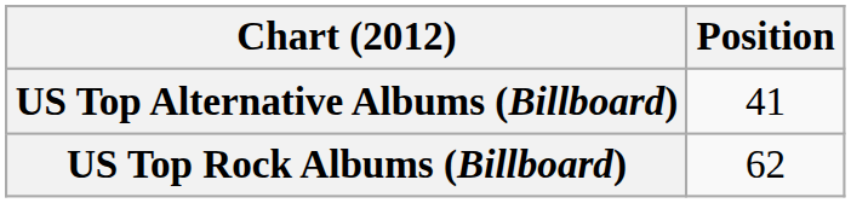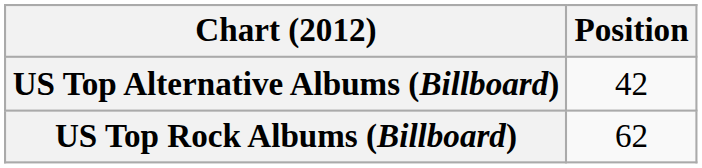 <table class="wikitable sortable plainrowheaders" style="text-align:center">
 <tr>
 <th scope="col">Chart (2012)</th>
 <th scope="col">Position</th>
 </tr>
 <tr>
 <th scope="row">US Top Alternative Albums (<em>Billboard</em>)</th>
-<td>41</td>
+<td>42</td>
 </tr>
 <tr>
 <th scope="row">US Top Rock Albums (<em>Billboard</em>)</th>
 <td>62</td>
 </tr>
 </table>
